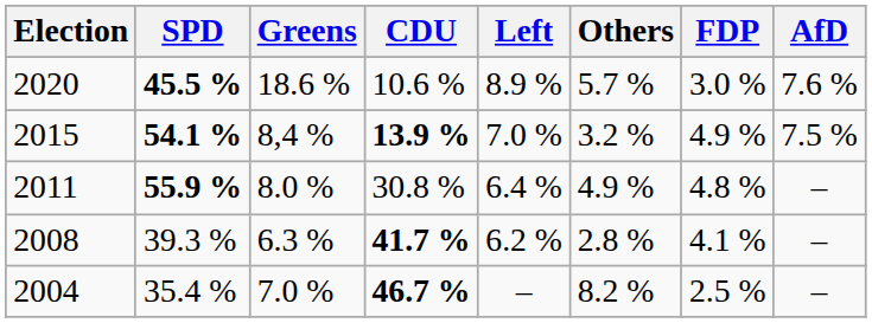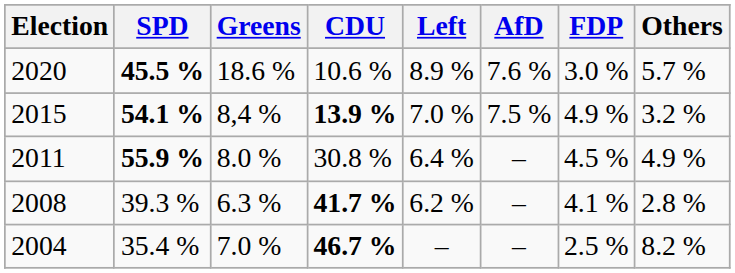 <table class="wikitable zebra">
 <tr class="hintergrundfarbe5">
 <th>Election</th>
 <th><a href='#'>SPD</a></th>
 <th><a href='#'>Greens</a></th>
 <th><a href='#'>CDU</a></th>
 <th><a href='#'>Left</a></th>
+<th><a href='#'>AfD</a></th>
+<th><a href='#'>FDP</a></th>
 <th>Others</th>
-<th><a href='#'>FDP</a></th>
-<th><a href='#'>AfD</a></th>
 </tr>
 <tr>
 <td>2020</td>
 <td><strong>45.5 %</strong></td>
 <td>18.6 %</td>
 <td>10.6 %</td>
 <td>8.9 %</td>
+<td>7.6 %</td>
+<td>3.0 %</td>
 <td>5.7 %</td>
-<td>3.0 %</td>
-<td>7.6 %</td>
 </tr>
 <tr>
 <td>2015</td>
 <td><strong>54.1 %</strong></td>
 <td>8,4 %</td>
 <td><strong>13.9 %</strong></td>
 <td>7.0 %</td>
+<td>7.5 %</td>
+<td>4.9 %</td>
 <td>3.2 %</td>
-<td>4.9 %</td>
-<td>7.5 %</td>
 </tr>
 <tr>
 <td>2011</td>
 <td><strong>55.9 %</strong></td>
 <td>8.0 %</td>
 <td>30.8 %</td>
 <td>6.4 %</td>
+<td style="text-align:center">–</td>
+<td>4.5 %</td>
 <td>4.9 %</td>
-<td>4.8 %</td>
-<td style="text-align:center">–</td>
 </tr>
 <tr>
 <td>2008</td>
 <td>39.3 %</td>
 <td>6.3 %</td>
 <td><strong>41.7 %</strong></td>
 <td>6.2 %</td>
+<td style="text-align:center">–</td>
+<td>4.1 %</td>
 <td>2.8 %</td>
-<td>4.1 %</td>
-<td style="text-align:center">–</td>
 </tr>
 <tr>
 <td>2004</td>
 <td>35.4 %</td>
 <td>7.0 %</td>
 <td><strong>46.7 %</strong></td>
 <td style="text-align:center">–</td>
+<td style="text-align:center">–</td>
+<td>2.5 %</td>
 <td>8.2 %</td>
-<td>2.5 %</td>
-<td style="text-align:center">–</td>
 </tr>
 </table>
